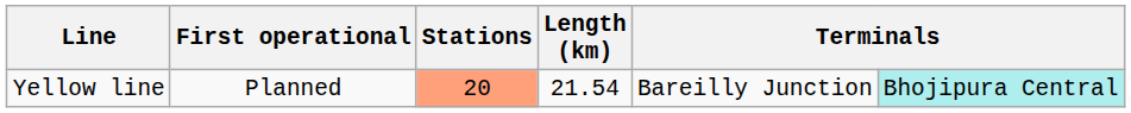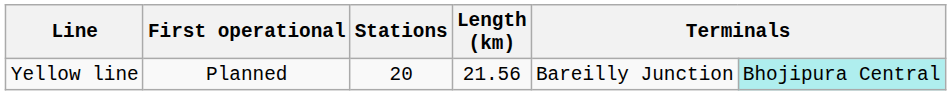 <table class="wikitable sortable" style="margin:auto;">
 <tr>
 <th>Line</th>
 <th>First operational</th>
 <th>Stations</th>
 <th>Length<br>(km)</th>
 <th colspan="2">Terminals</th>
 </tr>
 <tr>
 <td> Yellow line</td>
 <td style="text-align:center;">Planned</td>
-<td style="background: lightsalmon; text-align:center;">20</td>
-<td style="text-align:center;">21.54</td>
+<td style="text-align:center;">20</td>
+<td style="text-align:center;">21.56</td>
 <td>Bareilly Junction</td>
 <td style="background: paleturquoise;">Bhojipura Central</td>
 </tr>
 </table>
